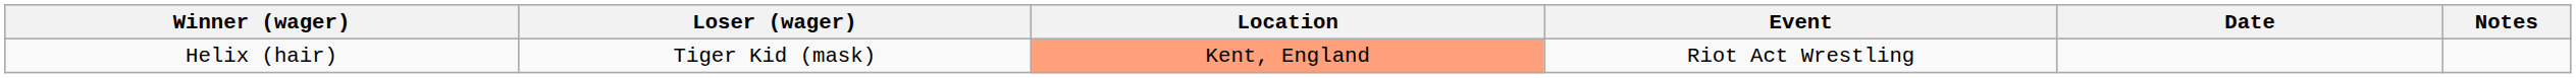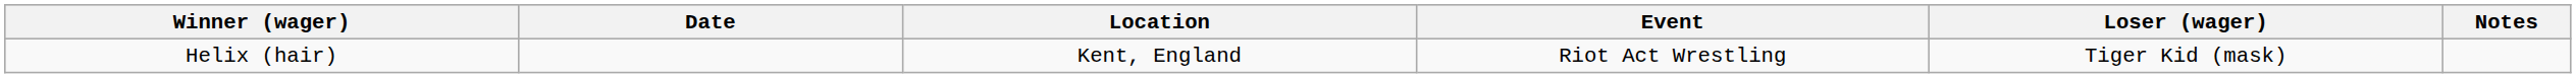 <table class="wikitable sortable"  style="width:100%; text-align:center;">
 <tr>
 <th style="width:20%;" scope="col">Winner (wager)</th>
-<th style="width:20%;" scope="col">Loser (wager)</th>
+<th style="width:15%;" scope="col">Date</th>
 <th style="width:20%;" scope="col">Location</th>
 <th style="width:20%;" scope="col">Event</th>
-<th style="width:15%;" scope="col">Date</th>
+<th style="width:20%;" scope="col">Loser (wager)</th>
 <th class="unsortable"  style="width:5%;" scope="col">Notes</th>
 </tr>
 <tr>
 <td>Helix (hair)</td>
+<td></td>
+<td>Kent, England</td>
+<td>Riot Act Wrestling</td>
 <td>Tiger Kid (mask)</td>
-<td style="background: lightsalmon;">Kent, England</td>
-<td>Riot Act Wrestling</td>
-<td></td>
 <td></td>
 </tr>
 </table>
